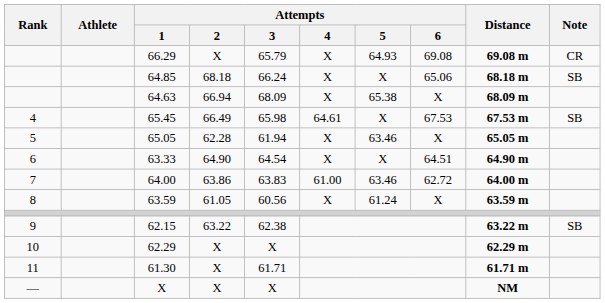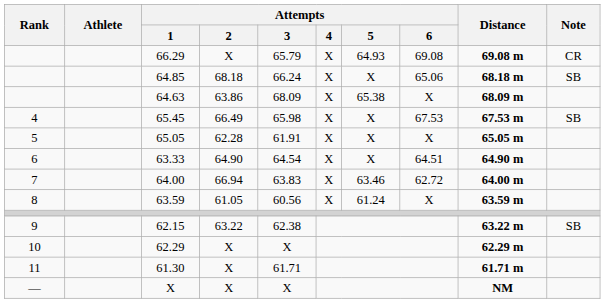 <table class="wikitable" style=" text-align:center; font-size:110%;" width="95%">
 <tr>
 <th rowspan="2">Rank</th>
 <th rowspan="2">Athlete</th>
 <th colspan="6">Attempts</th>
 <th rowspan="2">Distance</th>
 <th rowspan="2">Note</th>
 </tr>
 <tr>
 <th>1</th>
 <th>2</th>
 <th>3</th>
 <th>4</th>
 <th>5</th>
 <th>6</th>
 </tr>
 <tr>
 <td></td>
 <td align=left></td>
 <td>66.29</td>
 <td>X</td>
 <td>65.79</td>
 <td>X</td>
 <td>64.93</td>
 <td>69.08</td>
 <td><strong>69.08 m </strong></td>
 <td>CR</td>
 </tr>
 <tr>
 <td></td>
 <td align=left></td>
 <td>64.85</td>
 <td>68.18</td>
 <td>66.24</td>
 <td>X</td>
 <td>X</td>
 <td>65.06</td>
 <td><strong>68.18 m </strong></td>
 <td>SB</td>
 </tr>
 <tr>
 <td></td>
 <td align=left></td>
 <td>64.63</td>
-<td>66.94</td>
+<td>63.86</td>
 <td>68.09</td>
 <td>X</td>
 <td>65.38</td>
 <td>X</td>
 <td><strong>68.09 m </strong></td>
 <td></td>
 </tr>
 <tr>
 <td>4</td>
 <td align=left></td>
 <td>65.45</td>
 <td>66.49</td>
 <td>65.98</td>
-<td>64.61</td>
+<td>X</td>
 <td>X</td>
 <td>67.53</td>
 <td><strong>67.53 m </strong></td>
 <td>SB</td>
 </tr>
 <tr>
 <td>5</td>
 <td align=left></td>
 <td>65.05</td>
 <td>62.28</td>
-<td>61.94</td>
+<td>61.91</td>
 <td>X</td>
-<td>63.46</td>
+<td>X</td>
 <td>X</td>
 <td><strong>65.05 m </strong></td>
 <td></td>
 </tr>
 <tr>
 <td>6</td>
 <td align=left></td>
 <td>63.33</td>
 <td>64.90</td>
 <td>64.54</td>
 <td>X</td>
 <td>X</td>
 <td>64.51</td>
 <td><strong>64.90 m </strong></td>
 <td></td>
 </tr>
 <tr>
 <td>7</td>
 <td align=left></td>
 <td>64.00</td>
-<td>63.86</td>
+<td>66.94</td>
 <td>63.83</td>
-<td>61.00</td>
+<td>X</td>
 <td>63.46</td>
 <td>62.72</td>
 <td><strong>64.00 m </strong></td>
 <td></td>
 </tr>
 <tr>
 <td>8</td>
 <td align=left></td>
 <td>63.59</td>
 <td>61.05</td>
 <td>60.56</td>
 <td>X</td>
 <td>61.24</td>
 <td>X</td>
 <td><strong>63.59 m </strong></td>
 <td></td>
 </tr>
 <tr>
 <td colspan=10 bgcolor=lightgray></td>
 </tr>
 <tr>
 <td>9</td>
 <td align=left></td>
 <td>62.15</td>
 <td>63.22</td>
 <td>62.38</td>
 <td colspan=3></td>
 <td><strong>63.22 m </strong></td>
 <td>SB</td>
 </tr>
 <tr>
 <td>10</td>
 <td align=left></td>
 <td>62.29</td>
 <td>X</td>
 <td>X</td>
 <td colspan=3></td>
 <td><strong>62.29 m </strong></td>
 <td></td>
 </tr>
 <tr>
 <td>11</td>
 <td align=left></td>
 <td>61.30</td>
 <td>X</td>
 <td>61.71</td>
 <td colspan=3></td>
 <td><strong>61.71 m </strong></td>
 <td></td>
 </tr>
 <tr>
 <td>—</td>
 <td align=left></td>
 <td>X</td>
 <td>X</td>
 <td>X</td>
 <td colspan=3></td>
 <td><strong>NM </strong></td>
 <td></td>
 </tr>
 </table>
